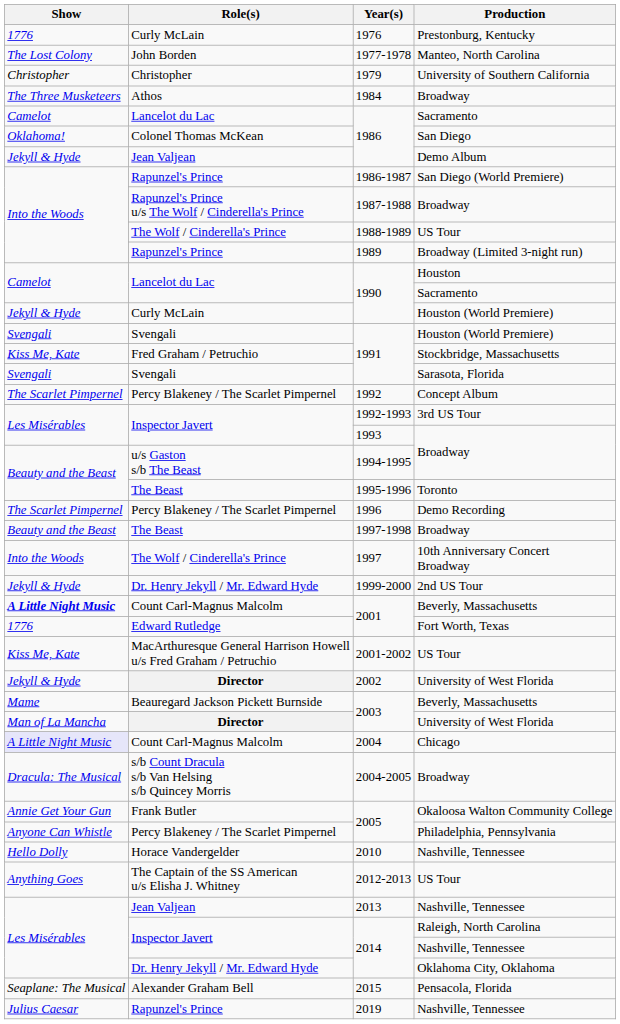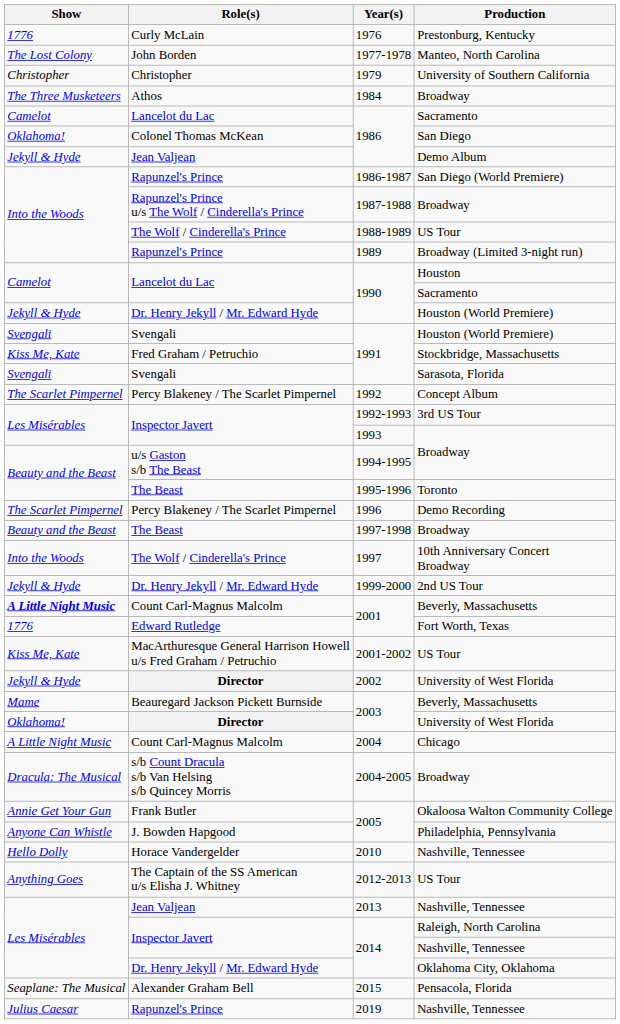 <table class="wikitable">
 <tr>
 <th>Show</th>
 <th>Role(s)</th>
 <th>Year(s)</th>
 <th>Production</th>
 </tr>
 <tr>
 <td><em><a href='#'>1776</a></em></td>
 <td>Curly McLain</td>
 <td>1976</td>
 <td>Prestonburg, Kentucky</td>
 </tr>
 <tr>
 <td><em><a href='#'>The Lost Colony</a></em></td>
 <td>John Borden</td>
 <td>1977-1978</td>
 <td>Manteo, North Carolina</td>
 </tr>
 <tr>
 <td><em>Christopher</em></td>
 <td>Christopher</td>
 <td>1979</td>
 <td>University of Southern California</td>
 </tr>
 <tr>
 <td><em><a href='#'>The Three Musketeers</a></em></td>
 <td>Athos</td>
 <td>1984</td>
 <td>Broadway</td>
 </tr>
 <tr>
 <td><em><a href='#'>Camelot</a></em></td>
 <td><a href='#'>Lancelot du Lac</a></td>
 <td rowspan="3">1986</td>
 <td>Sacramento</td>
 </tr>
 <tr>
 <td><em><a href='#'>Oklahoma!</a></em></td>
 <td>Colonel Thomas McKean</td>
 <td>San Diego</td>
 </tr>
 <tr>
 <td><em><a href='#'>Jekyll & Hyde</a></em></td>
 <td><a href='#'>Jean Valjean</a></td>
 <td>Demo Album</td>
 </tr>
 <tr>
 <td rowspan="4"><em><a href='#'>Into the Woods</a></em></td>
 <td><a href='#'>Rapunzel's Prince</a></td>
 <td>1986-1987</td>
 <td>San Diego (World Premiere)</td>
 </tr>
 <tr>
 <td><a href='#'>Rapunzel's Prince</a><br>u/s <a href='#'>The Wolf</a> / <a href='#'>Cinderella's Prince</a></td>
 <td>1987-1988</td>
 <td>Broadway</td>
 </tr>
 <tr>
 <td><a href='#'>The Wolf</a> / <a href='#'>Cinderella's Prince</a></td>
 <td>1988-1989</td>
 <td>US Tour</td>
 </tr>
 <tr>
 <td><a href='#'>Rapunzel's Prince</a></td>
 <td>1989</td>
 <td>Broadway (Limited 3-night run)</td>
 </tr>
 <tr>
 <td rowspan=2><em><a href='#'>Camelot</a></em></td>
 <td rowspan=2><a href='#'>Lancelot du Lac</a></td>
 <td rowspan="3">1990</td>
 <td>Houston</td>
 </tr>
 <tr>
 <td>Sacramento</td>
 </tr>
 <tr>
 <td><em><a href='#'>Jekyll & Hyde</a></em></td>
-<td>Curly McLain</td>
+<td><a href='#'>Dr. Henry Jekyll</a> / <a href='#'>Mr. Edward Hyde</a></td>
 <td>Houston (World Premiere)</td>
 </tr>
 <tr>
 <td><em><a href='#'>Svengali</a></em></td>
 <td>Svengali</td>
 <td rowspan="3">1991</td>
 <td>Houston (World Premiere)</td>
 </tr>
 <tr>
 <td><em><a href='#'>Kiss Me, Kate</a></em></td>
 <td>Fred Graham / Petruchio</td>
 <td>Stockbridge, Massachusetts</td>
 </tr>
 <tr>
 <td><em><a href='#'>Svengali</a></em></td>
 <td>Svengali</td>
 <td>Sarasota, Florida</td>
 </tr>
 <tr>
 <td><em><a href='#'>The Scarlet Pimpernel</a></em></td>
 <td>Percy Blakeney / The Scarlet Pimpernel</td>
 <td>1992</td>
 <td>Concept Album</td>
 </tr>
 <tr>
 <td rowspan="2"><em><a href='#'>Les Misérables</a></em></td>
 <td rowspan="2"><a href='#'>Inspector Javert</a></td>
 <td>1992-1993</td>
 <td>3rd US Tour</td>
 </tr>
 <tr>
 <td>1993</td>
 <td rowspan="2">Broadway</td>
 </tr>
 <tr>
 <td rowspan="2"><em><a href='#'>Beauty and the Beast</a></em></td>
 <td>u/s <a href='#'>Gaston</a><br>s/b <a href='#'>The Beast</a></td>
 <td>1994-1995</td>
 </tr>
 <tr>
 <td><a href='#'>The Beast</a></td>
 <td>1995-1996</td>
 <td>Toronto</td>
 </tr>
 <tr>
 <td><em><a href='#'>The Scarlet Pimpernel</a></em></td>
 <td>Percy Blakeney / The Scarlet Pimpernel</td>
 <td>1996</td>
 <td>Demo Recording</td>
 </tr>
 <tr>
 <td><em><a href='#'>Beauty and the Beast</a></em></td>
 <td><a href='#'>The Beast</a></td>
 <td>1997-1998</td>
 <td>Broadway</td>
 </tr>
 <tr>
 <td><em><a href='#'>Into the Woods</a></em></td>
 <td><a href='#'>The Wolf</a> / <a href='#'>Cinderella's Prince</a></td>
 <td>1997</td>
 <td>10th Anniversary Concert<br>Broadway</td>
 </tr>
 <tr>
 <td><em><a href='#'>Jekyll & Hyde</a></em></td>
 <td><a href='#'>Dr. Henry Jekyll</a> / <a href='#'>Mr. Edward Hyde</a></td>
 <td>1999-2000</td>
 <td>2nd US Tour</td>
 </tr>
 <tr>
 <td><strong><em><a href='#'>A Little Night Music</a></em></strong></td>
 <td>Count Carl-Magnus Malcolm</td>
 <td rowspan="2">2001</td>
 <td>Beverly, Massachusetts</td>
 </tr>
 <tr>
 <td><em><a href='#'>1776</a></em></td>
 <td><a href='#'>Edward Rutledge</a></td>
 <td>Fort Worth, Texas</td>
 </tr>
 <tr>
 <td><em><a href='#'>Kiss Me, Kate</a></em></td>
 <td>MacArthuresque General Harrison Howell<br>u/s Fred Graham / Petruchio</td>
 <td>2001-2002</td>
 <td>US Tour</td>
 </tr>
 <tr>
 <td><em><a href='#'>Jekyll & Hyde</a></em></td>
 <th>Director</th>
 <td>2002</td>
 <td>University of West Florida</td>
 </tr>
 <tr>
 <td><em><a href='#'>Mame</a></em></td>
 <td>Beauregard Jackson Pickett Burnside</td>
 <td rowspan="2">2003</td>
 <td>Beverly, Massachusetts</td>
 </tr>
 <tr>
-<td><em><a href='#'>Man of La Mancha</a></em></td>
+<td><em><a href='#'>Oklahoma!</a></em></td>
 <th>Director</th>
 <td>University of West Florida</td>
 </tr>
 <tr>
-<td style="background: lavender;"><em><a href='#'>A Little Night Music</a></em></td>
+<td><em><a href='#'>A Little Night Music</a></em></td>
 <td>Count Carl-Magnus Malcolm</td>
 <td>2004</td>
 <td>Chicago</td>
 </tr>
 <tr>
 <td><em><a href='#'>Dracula: The Musical</a></em></td>
 <td>s/b <a href='#'>Count Dracula</a><br>s/b Van Helsing<br>s/b Quincey Morris</td>
 <td>2004-2005</td>
 <td>Broadway</td>
 </tr>
 <tr>
 <td><em><a href='#'>Annie Get Your Gun</a></em></td>
 <td>Frank Butler</td>
 <td rowspan="2">2005</td>
 <td>Okaloosa Walton Community College</td>
 </tr>
 <tr>
 <td><em><a href='#'>Anyone Can Whistle</a></em></td>
-<td>Percy Blakeney / The Scarlet Pimpernel</td>
+<td>J. Bowden Hapgood</td>
 <td>Philadelphia, Pennsylvania</td>
 </tr>
 <tr>
 <td><em><a href='#'>Hello Dolly</a></em></td>
 <td>Horace Vandergelder</td>
 <td>2010</td>
 <td>Nashville, Tennessee</td>
 </tr>
 <tr>
 <td><em><a href='#'>Anything Goes</a></em></td>
 <td>The Captain of the SS American<br>u/s Elisha J. Whitney</td>
 <td>2012-2013</td>
 <td>US Tour</td>
 </tr>
 <tr>
 <td rowspan="4"><em><a href='#'>Les Misérables</a></em></td>
 <td><a href='#'>Jean Valjean</a></td>
 <td>2013</td>
 <td>Nashville, Tennessee</td>
 </tr>
 <tr>
 <td rowspan="2"><a href='#'>Inspector Javert</a></td>
 <td rowspan="3">2014</td>
 <td>Raleigh, North Carolina</td>
 </tr>
 <tr>
 <td>Nashville, Tennessee</td>
 </tr>
 <tr>
 <td><a href='#'>Dr. Henry Jekyll</a> / <a href='#'>Mr. Edward Hyde</a></td>
 <td>Oklahoma City, Oklahoma</td>
 </tr>
 <tr>
 <td><em>Seaplane: The Musical</em></td>
 <td>Alexander Graham Bell</td>
 <td>2015</td>
 <td>Pensacola, Florida</td>
 </tr>
 <tr>
 <td><em><a href='#'>Julius Caesar</a></em></td>
 <td><a href='#'>Rapunzel's Prince</a></td>
 <td>2019</td>
 <td>Nashville, Tennessee</td>
 </tr>
 </table>
